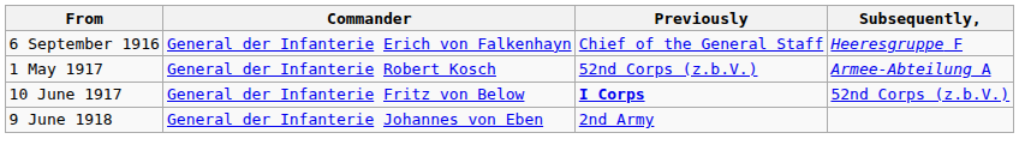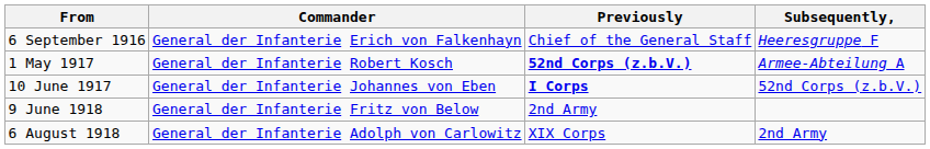 <table class="wikitable">
 <tr>
 <th>From</th>
 <th>Commander</th>
 <th>Previously</th>
 <th>Subsequently,</th>
 </tr>
 <tr>
 <td>6 September 1916</td>
 <td><a href='#'>General der Infanterie</a> <a href='#'>Erich von Falkenhayn</a></td>
 <td><a href='#'>Chief of the General Staff</a></td>
 <td><a href='#'><em>Heeresgruppe</em> F</a></td>
 </tr>
 <tr>
 <td>1 May 1917</td>
 <td><a href='#'>General der Infanterie</a> <a href='#'>Robert Kosch</a></td>
-<td><a href='#'>52nd Corps (z.b.V.)</a></td>
+<td><strong><a href='#'>52nd Corps (z.b.V.)</a></strong></td>
 <td><a href='#'><em>Armee-Abteilung</em> A</a></td>
 </tr>
 <tr>
 <td>10 June 1917</td>
-<td><a href='#'>General der Infanterie</a> <a href='#'>Fritz von Below</a></td>
+<td><a href='#'>General der Infanterie</a> <a href='#'>Johannes von Eben</a></td>
 <td><strong><a href='#'>I Corps</a></strong></td>
 <td><a href='#'>52nd Corps (z.b.V.)</a></td>
 </tr>
 <tr>
 <td>9 June 1918</td>
-<td><a href='#'>General der Infanterie</a> <a href='#'>Johannes von Eben</a></td>
+<td><a href='#'>General der Infanterie</a> <a href='#'>Fritz von Below</a></td>
 <td><a href='#'>2nd Army</a></td>
 <td></td>
 </tr>
+<tr>
+<td>6 August 1918</td>
+<td><a href='#'>General der Infanterie</a> <a href='#'>Adolph von Carlowitz</a></td>
+<td><a href='#'>XIX Corps</a></td>
+<td><a href='#'>2nd Army</a></td>
+</tr>
 </table>
